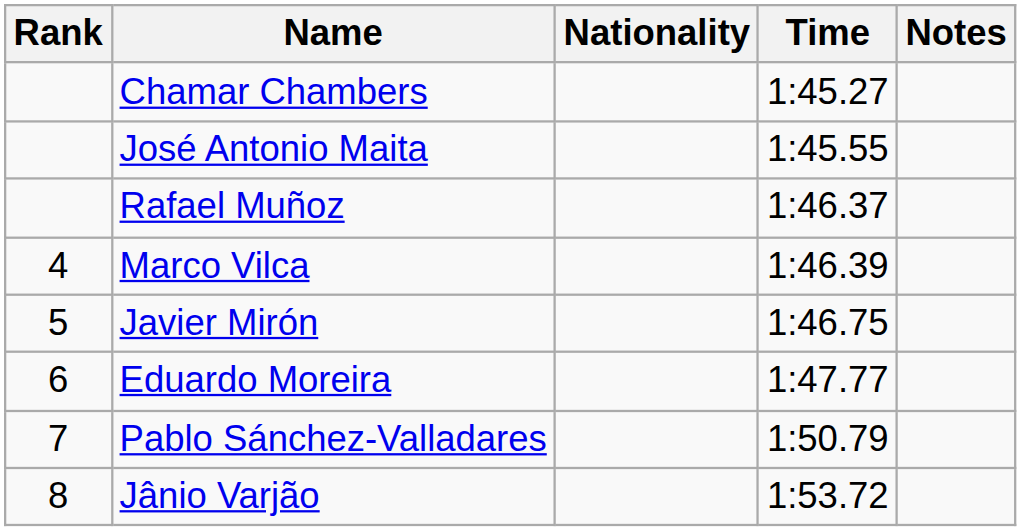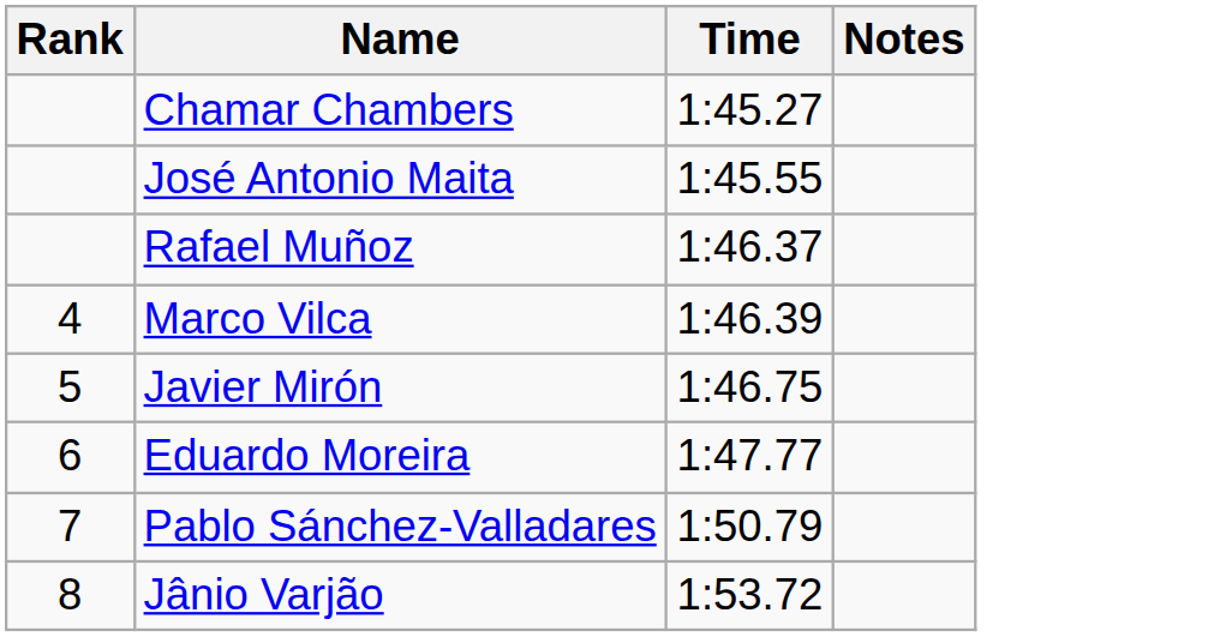 <table class="wikitable sortable" style="text-align:center">
 <tr>
 <th>Rank</th>
 <th>Name</th>
-<th>Nationality</th>
 <th>Time</th>
 <th>Notes</th>
 </tr>
 <tr>
 <td></td>
 <td align=left><a href='#'>Chamar Chambers</a></td>
-<td align=left></td>
 <td>1:45.27</td>
 <td></td>
 </tr>
 <tr>
 <td></td>
 <td align=left><a href='#'>José Antonio Maita</a></td>
-<td align=left></td>
 <td>1:45.55</td>
 <td></td>
 </tr>
 <tr>
 <td></td>
 <td align=left><a href='#'>Rafael Muñoz</a></td>
-<td align=left></td>
 <td>1:46.37</td>
 <td></td>
 </tr>
 <tr>
 <td>4</td>
 <td align=left><a href='#'>Marco Vilca</a></td>
-<td align=left></td>
 <td>1:46.39</td>
 <td></td>
 </tr>
 <tr>
 <td>5</td>
 <td align=left><a href='#'>Javier Mirón</a></td>
-<td align=left></td>
 <td>1:46.75</td>
 <td></td>
 </tr>
 <tr>
 <td>6</td>
 <td align=left><a href='#'>Eduardo Moreira</a></td>
-<td align=left></td>
 <td>1:47.77</td>
 <td></td>
 </tr>
 <tr>
 <td>7</td>
 <td align=left><a href='#'>Pablo Sánchez-Valladares</a></td>
-<td align=left></td>
 <td>1:50.79</td>
 <td></td>
 </tr>
 <tr>
 <td>8</td>
 <td align=left><a href='#'>Jânio Varjão</a></td>
-<td align=left></td>
 <td>1:53.72</td>
 <td></td>
 </tr>
 </table>
